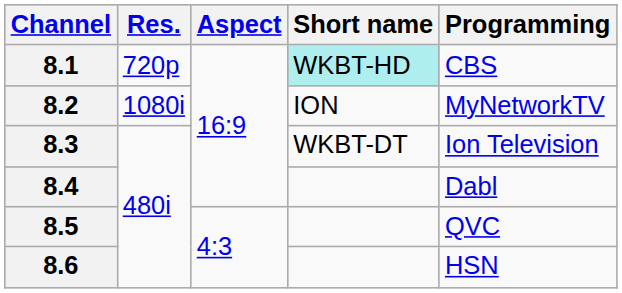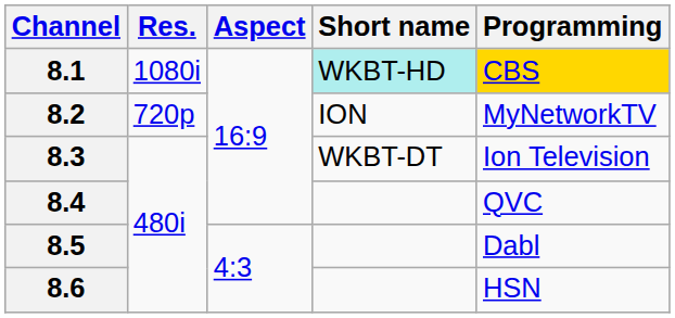 <table class="wikitable">
 <tr>
 <th scope="col"><a href='#'>Channel</a></th>
 <th scope="col"><a href='#'>Res.</a></th>
 <th scope="col"><a href='#'>Aspect</a></th>
 <th scope="col">Short name</th>
 <th scope="col">Programming</th>
 </tr>
 <tr>
 <th scope="row">8.1</th>
-<td><a href='#'>720p</a></td>
+<td><a href='#'>1080i</a></td>
 <td rowspan="4"><a href='#'>16:9</a></td>
 <td style="background: paleturquoise;">WKBT-HD</td>
-<td><a href='#'>CBS</a></td>
+<td style="background: gold;"><a href='#'>CBS</a></td>
 </tr>
 <tr>
 <th scope="row">8.2</th>
-<td><a href='#'>1080i</a></td>
+<td><a href='#'>720p</a></td>
 <td>ION</td>
 <td><a href='#'>MyNetworkTV</a></td>
 </tr>
 <tr>
 <th scope="row">8.3</th>
 <td rowspan=4><a href='#'>480i</a></td>
 <td>WKBT-DT</td>
 <td><a href='#'>Ion Television</a></td>
 </tr>
 <tr>
 <th scope="row">8.4</th>
 <td></td>
-<td><a href='#'>Dabl</a></td>
+<td><a href='#'>QVC</a></td>
 </tr>
 <tr>
 <th scope="row">8.5</th>
 <td rowspan="2"><a href='#'>4:3</a></td>
 <td></td>
-<td><a href='#'>QVC</a></td>
+<td><a href='#'>Dabl</a></td>
 </tr>
 <tr>
 <th scope="row">8.6</th>
 <td></td>
 <td><a href='#'>HSN</a></td>
 </tr>
 </table>
